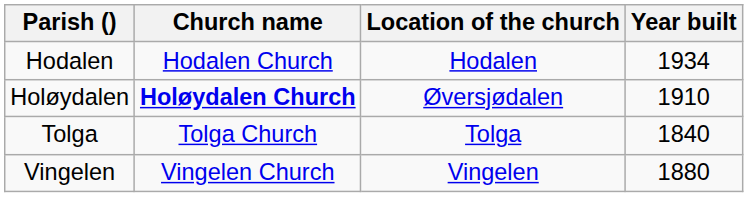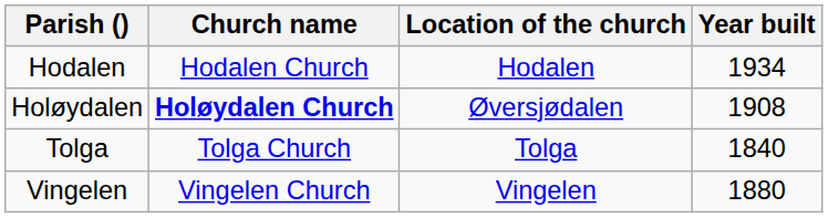 <table class="wikitable" style="text-align:center">
 <tr>
 <th>Parish ()</th>
 <th>Church name</th>
 <th>Location of the church</th>
 <th>Year built</th>
 </tr>
 <tr>
 <td rowspan="1">Hodalen</td>
 <td><a href='#'>Hodalen Church</a></td>
 <td><a href='#'>Hodalen</a></td>
 <td>1934</td>
 </tr>
 <tr>
 <td rowspan="1">Holøydalen</td>
 <td><strong><a href='#'>Holøydalen Church</a></strong></td>
 <td><a href='#'>Øversjødalen</a></td>
-<td>1910</td>
+<td>1908</td>
 </tr>
 <tr>
 <td rowspan="1">Tolga</td>
 <td><a href='#'>Tolga Church</a></td>
 <td><a href='#'>Tolga</a></td>
 <td>1840</td>
 </tr>
 <tr>
 <td rowspan="1">Vingelen</td>
 <td><a href='#'>Vingelen Church</a></td>
 <td><a href='#'>Vingelen</a></td>
 <td>1880</td>
 </tr>
 </table>
